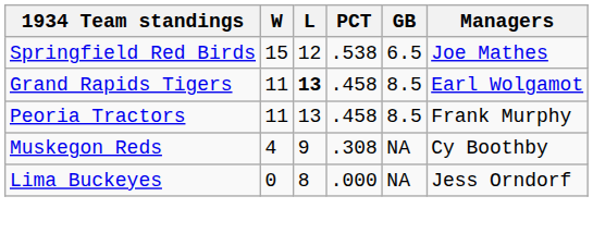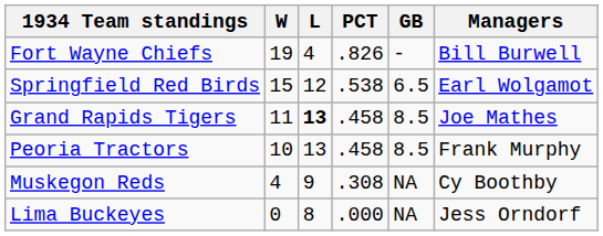 <table class="wikitable">
 <tr>
 <th>1934 Team standings</th>
 <th>W</th>
 <th>L</th>
 <th>PCT</th>
 <th>GB</th>
 <th>Managers</th>
 </tr>
 <tr>
+<td><a href='#'>Fort Wayne Chiefs</a></td>
+<td>19</td>
+<td>4</td>
+<td>.826</td>
+<td>-</td>
+<td><a href='#'>Bill Burwell</a></td>
+</tr>
+<tr>
 <td><a href='#'>Springfield Red Birds</a></td>
 <td>15</td>
 <td>12</td>
 <td>.538</td>
 <td>6.5</td>
-<td><a href='#'>Joe Mathes</a></td>
+<td><a href='#'>Earl Wolgamot</a></td>
 </tr>
 <tr>
 <td><a href='#'>Grand Rapids Tigers</a></td>
 <td>11</td>
 <td><strong>13</strong></td>
 <td>.458</td>
 <td>8.5</td>
-<td><a href='#'>Earl Wolgamot</a></td>
+<td><a href='#'>Joe Mathes</a></td>
 </tr>
 <tr>
 <td><a href='#'>Peoria Tractors</a></td>
-<td>11</td>
+<td>10</td>
 <td>13</td>
 <td>.458</td>
 <td>8.5</td>
 <td>Frank Murphy</td>
 </tr>
 <tr>
 <td><a href='#'>Muskegon Reds</a></td>
 <td>4</td>
 <td>9</td>
 <td>.308</td>
 <td>NA</td>
 <td>Cy Boothby</td>
 </tr>
 <tr>
 <td><a href='#'>Lima Buckeyes</a></td>
 <td>0</td>
 <td>8</td>
 <td>.000</td>
 <td>NA</td>
 <td>Jess Orndorf</td>
 </tr>
 </table>
